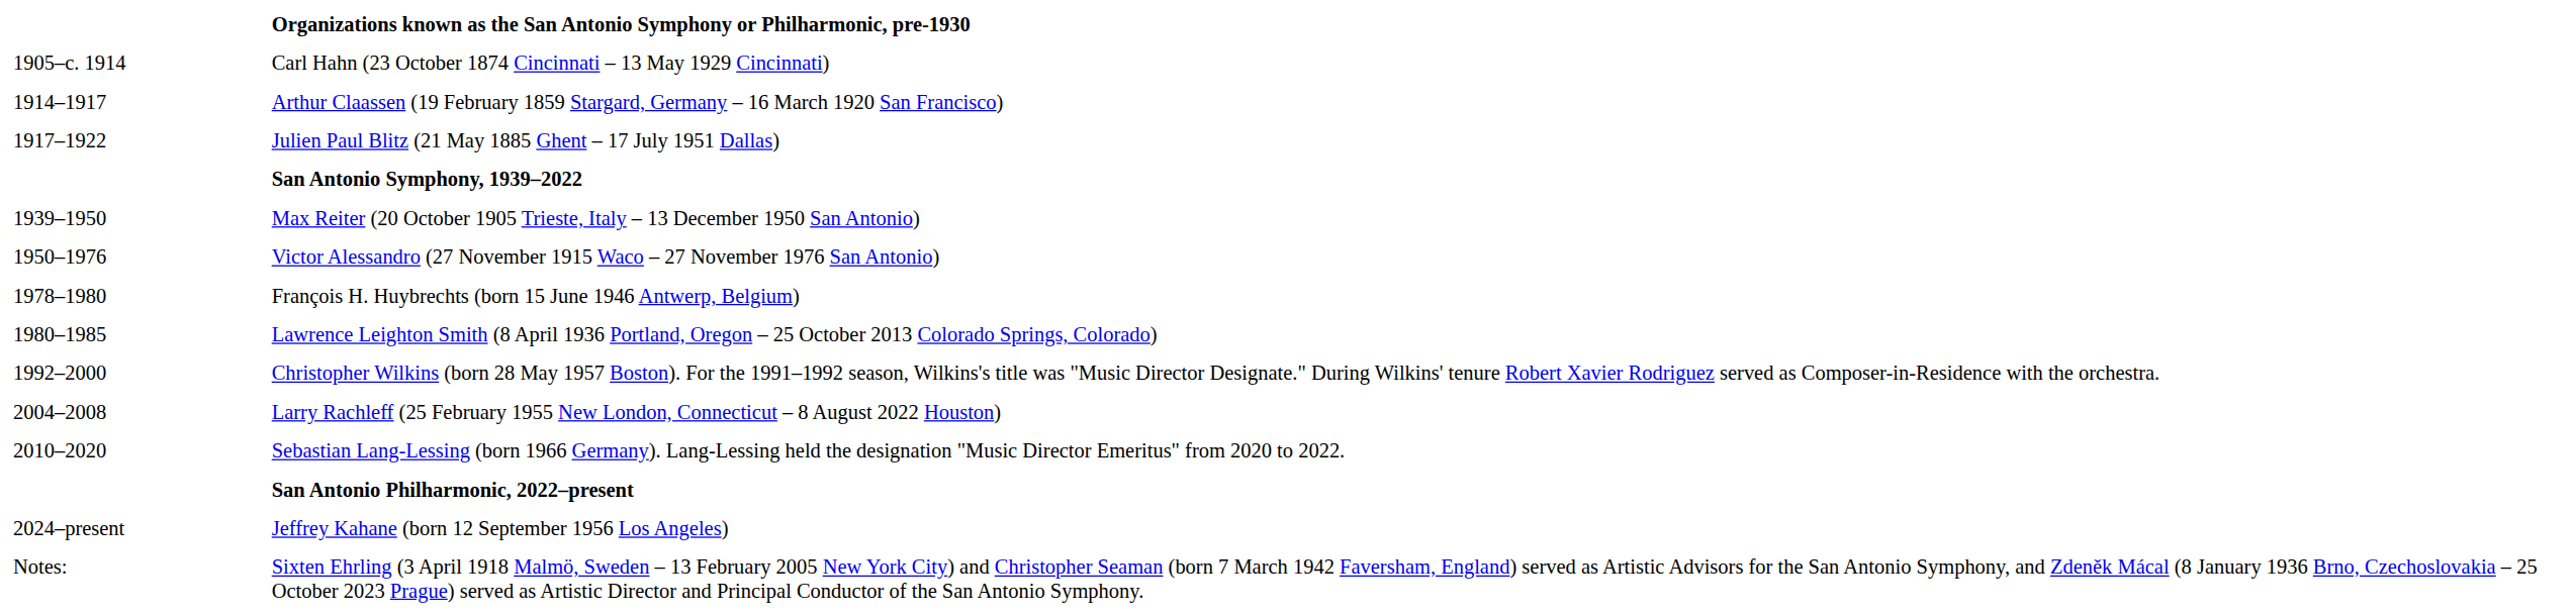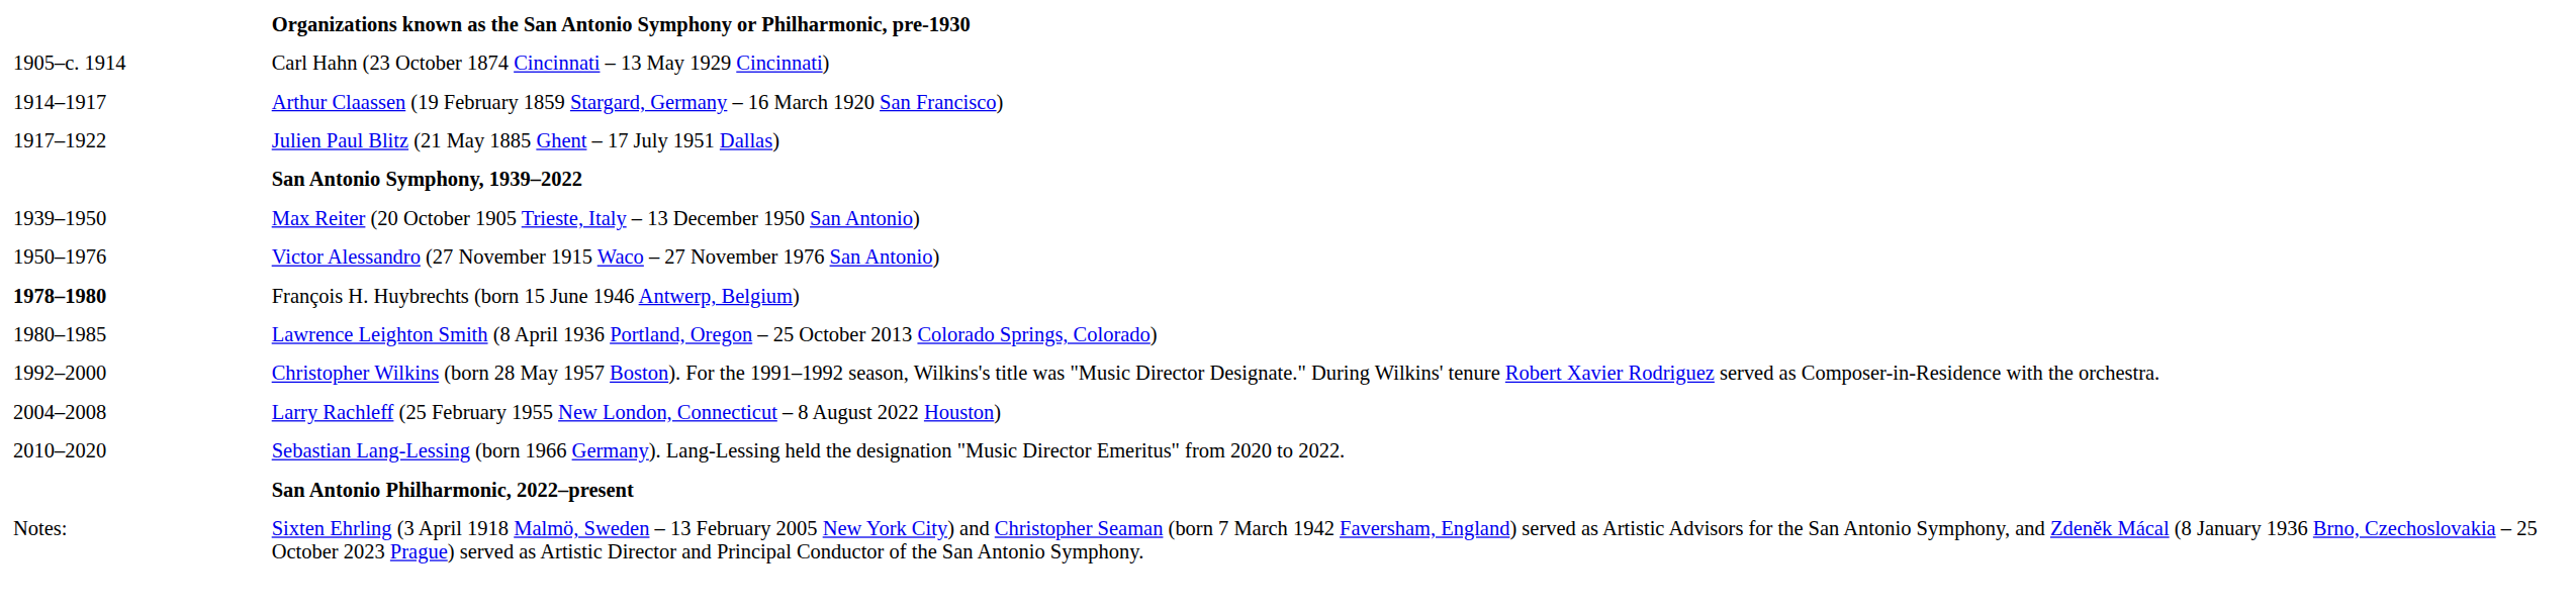 <table border="0" cellpadding="5" style="color: black; background-color: #FFFFFF;">
 <tr valign="top">
 <td width="10%"></td>
 <td width="90%"><strong>Organizations known as the San Antonio Symphony or Philharmonic, pre-1930</strong></td>
 </tr>
 <tr valign="top">
 <td width="10%">1905–c. 1914</td>
 <td width="90%">Carl Hahn (23 October 1874 <a href='#'>Cincinnati</a> – 13 May 1929 <a href='#'>Cincinnati</a>)</td>
 </tr>
 <tr valign="top">
 <td width="10%">1914–1917</td>
 <td width="90%"><a href='#'>Arthur Claassen</a> (19 February 1859 <a href='#'>Stargard, Germany</a> – 16 March 1920 <a href='#'>San Francisco</a>)</td>
 </tr>
 <tr valign="top">
 <td width="10%">1917–1922</td>
 <td width="90%"><a href='#'>Julien Paul Blitz</a> (21 May 1885 <a href='#'>Ghent</a> – 17 July 1951 <a href='#'>Dallas</a>)</td>
 </tr>
 <tr valign="top">
 <td width="10%"></td>
 <td width="90%"><strong>San Antonio Symphony, 1939–2022</strong></td>
 </tr>
 <tr valign="top">
 <td width="10%">1939–1950</td>
 <td width="90%"><a href='#'>Max Reiter</a> (20 October 1905 <a href='#'>Trieste, Italy</a> – 13 December 1950 <a href='#'>San Antonio</a>)</td>
 </tr>
 <tr valign="top">
 <td width="10%">1950–1976</td>
 <td width="90%"><a href='#'>Victor Alessandro</a> (27 November 1915 <a href='#'>Waco</a> – 27 November 1976 <a href='#'>San Antonio</a>)</td>
 </tr>
 <tr valign="top">
-<td width="10%">1978–1980</td>
+<td width="10%"><strong>1978–1980</strong></td>
 <td width="90%">François H. Huybrechts (born 15 June 1946 <a href='#'>Antwerp, Belgium</a>)</td>
 </tr>
 <tr valign="top">
 <td width="10%">1980–1985</td>
 <td width="90%"><a href='#'>Lawrence Leighton Smith</a> (8 April 1936 <a href='#'>Portland, Oregon</a> – 25 October 2013 <a href='#'>Colorado Springs, Colorado</a>)</td>
 </tr>
 <tr valign="top">
 <td width="10%">1992–2000</td>
 <td width="90%"><a href='#'>Christopher Wilkins</a> (born 28 May 1957 <a href='#'>Boston</a>). For the 1991–1992 season, Wilkins's title was "Music Director Designate."  During Wilkins' tenure <a href='#'>Robert Xavier Rodriguez</a> served as Composer-in-Residence with the orchestra.</td>
 </tr>
 <tr valign="top">
 <td width="10%">2004–2008</td>
 <td width="90%"><a href='#'>Larry Rachleff</a> (25 February 1955 <a href='#'>New London, Connecticut</a> – 8 August 2022 <a href='#'>Houston</a>)</td>
 </tr>
 <tr valign="top">
 <td width="10%">2010–2020</td>
 <td width="90%"><a href='#'>Sebastian Lang-Lessing</a> (born 1966 <a href='#'>Germany</a>). Lang-Lessing held the designation "Music Director Emeritus" from 2020 to 2022.</td>
 </tr>
 <tr valign="top">
 <td width="10%"></td>
 <td width="90%"><strong>San Antonio Philharmonic, 2022–present</strong></td>
 </tr>
 <tr valign="top">
-<td width="10%">2024–present</td>
-<td width="90%"><a href='#'>Jeffrey Kahane</a> (born 12 September 1956 <a href='#'>Los Angeles</a>)</td>
-</tr>
-<tr valign="top">
 <td>Notes:</td>
 <td><a href='#'>Sixten Ehrling</a> (3 April 1918 <a href='#'>Malmö, Sweden</a> – 13 February 2005 <a href='#'>New York City</a>) and <a href='#'>Christopher Seaman</a> (born 7 March 1942 <a href='#'>Faversham, England</a>) served as Artistic Advisors for the San Antonio Symphony, and <a href='#'>Zdeněk Mácal</a> (8 January 1936 <a href='#'>Brno, Czechoslovakia</a> – 25 October 2023 <a href='#'>Prague</a>) served as Artistic Director and Principal Conductor of the San Antonio Symphony.</td>
 </tr>
 </table>
